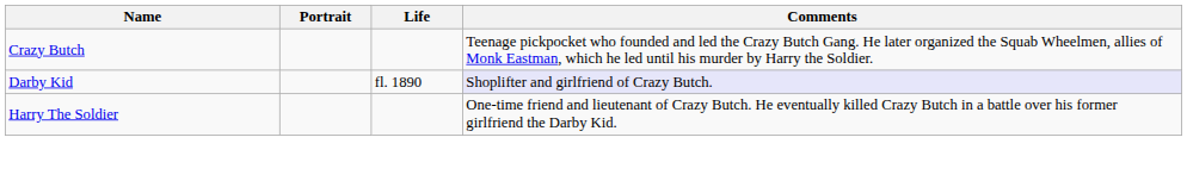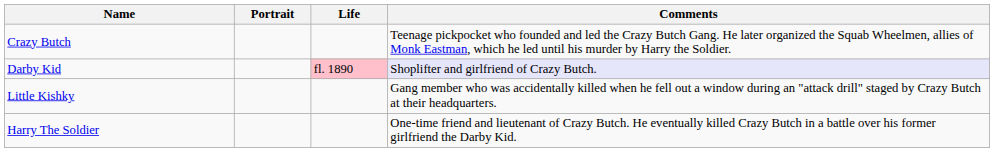 <table class=wikitable>
 <tr>
 <th width="21%">Name</th>
 <th width="7%">Portrait</th>
 <th width="7%">Life</th>
 <th width="55%">Comments</th>
 </tr>
 <tr>
 <td><a href='#'>Crazy Butch</a></td>
 <td></td>
 <td></td>
 <td>Teenage pickpocket who founded and led the Crazy Butch Gang. He later organized the Squab Wheelmen, allies of <a href='#'>Monk Eastman</a>, which he led until his murder by Harry the Soldier.</td>
 </tr>
 <tr>
 <td><a href='#'>Darby Kid</a></td>
 <td></td>
-<td>fl. 1890</td>
+<td style="background: pink;">fl. 1890</td>
 <td style="background: lavender;">Shoplifter and girlfriend of Crazy Butch.</td>
+</tr>
+<tr>
+<td><a href='#'>Little Kishky</a></td>
+<td></td>
+<td></td>
+<td>Gang member who was accidentally killed when he fell out a window during an "attack drill" staged by Crazy Butch at their headquarters.</td>
 </tr>
 <tr>
 <td><a href='#'>Harry The Soldier</a></td>
 <td></td>
 <td></td>
 <td>One-time friend and lieutenant of Crazy Butch. He eventually killed Crazy Butch in a battle over his former girlfriend the Darby Kid.</td>
 </tr>
 </table>
